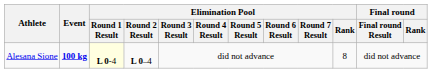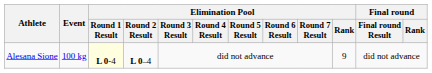 <table class="wikitable" style="font-size:90%">
 <tr>
 <th rowspan="2">Athlete</th>
 <th rowspan="2">Event</th>
 <th colspan=8>Elimination Pool</th>
 <th colspan=2>Final round</th>
 </tr>
 <tr style="font-size: 95%">
 <th>Round 1<br>Result</th>
 <th>Round 2<br>Result</th>
 <th>Round 3<br>Result</th>
 <th>Round 4<br>Result</th>
 <th>Round 5<br>Result</th>
 <th>Round 6<br>Result</th>
 <th>Round 7<br>Result</th>
 <th>Rank</th>
 <th>Final round<br>Result</th>
 <th>Rank</th>
 </tr>
 <tr align=center>
 <td><a href='#'>Alesana Sione</a><br></td>
-<td><strong><a href='#'>100 kg</a></strong></td>
+<td><a href='#'>100 kg</a></td>
 <td style="background: lightyellow;"><br><strong>L 0</strong>-4</td>
 <td><br><strong>L 0</strong>–4</td>
 <td align=center colspan=5>did not advance</td>
-<td align=center>8</td>
+<td align=center>9</td>
 <td align=center colspan=2>did not advance</td>
 </tr>
 </table>
